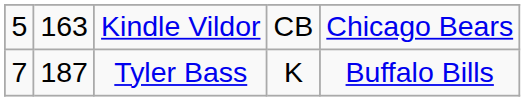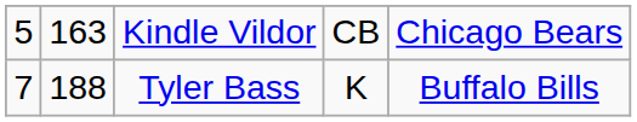 <table class="wikitable" style="text-align:center">
 <tr>
 <td>5</td>
 <td>163</td>
 <td><a href='#'>Kindle Vildor</a></td>
 <td>CB</td>
 <td><a href='#'>Chicago Bears</a></td>
 </tr>
 <tr>
 <td>7</td>
-<td>187</td>
+<td>188</td>
 <td><a href='#'>Tyler Bass</a></td>
 <td>K</td>
 <td><a href='#'>Buffalo Bills</a></td>
 </tr>
 </table>
